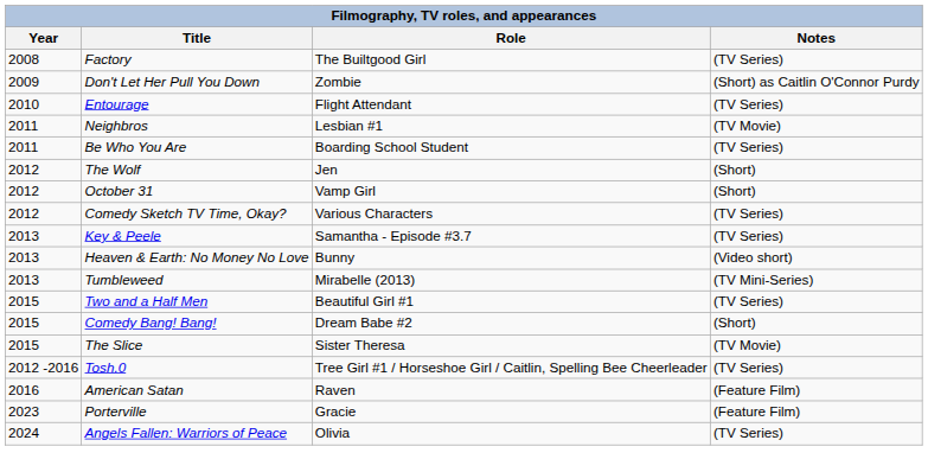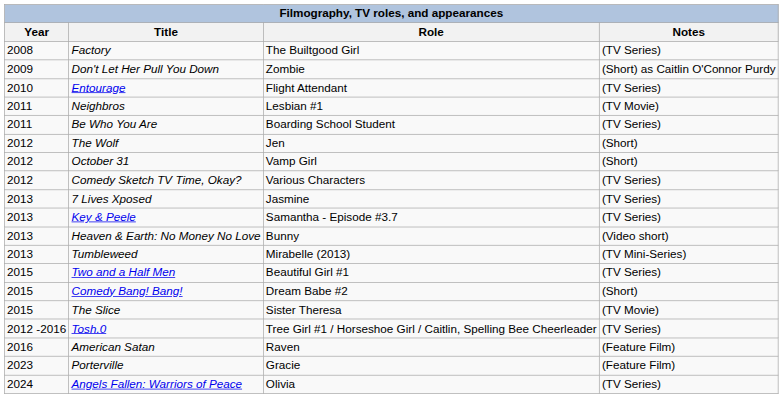 <table class="wikitable sortable">
 <tr style="background:#ccc; text-align:center;">
 <th colspan="4" style="background: LightSteelBlue;">Filmography, TV roles, and appearances</th>
 </tr>
 <tr style="background:#ccc; text-align:center;">
 <th>Year</th>
 <th>Title</th>
 <th>Role</th>
 <th class="unsortable">Notes</th>
 </tr>
 <tr>
 <td>2008</td>
 <td><em>Factory</em></td>
 <td>The Builtgood Girl</td>
 <td>(TV Series)</td>
 </tr>
 <tr>
 <td>2009</td>
 <td><em>Don't Let Her Pull You Down</em></td>
 <td>Zombie</td>
 <td>(Short) as Caitlin O'Connor Purdy</td>
 </tr>
 <tr>
 <td>2010</td>
 <td><em><a href='#'>Entourage</a></em></td>
 <td>Flight Attendant</td>
 <td>(TV Series)</td>
 </tr>
 <tr>
 <td>2011</td>
 <td><em>Neighbros</em></td>
 <td>Lesbian #1</td>
 <td>(TV Movie)</td>
 </tr>
 <tr>
 <td>2011</td>
 <td><em>Be Who You Are</em></td>
 <td>Boarding School Student</td>
 <td>(TV Series)</td>
 </tr>
 <tr>
 <td>2012</td>
 <td><em>The Wolf</em></td>
 <td>Jen</td>
 <td>(Short)</td>
 </tr>
 <tr>
 <td>2012</td>
 <td><em>October 31</em></td>
 <td>Vamp Girl</td>
 <td>(Short)</td>
 </tr>
 <tr>
 <td>2012</td>
 <td><em>Comedy Sketch TV Time, Okay?</em></td>
 <td>Various Characters</td>
+<td>(TV Series)</td>
+</tr>
+<tr>
+<td>2013</td>
+<td><em>7 Lives Xposed</em></td>
+<td>Jasmine</td>
 <td>(TV Series)</td>
 </tr>
 <tr>
 <td>2013</td>
 <td><em><a href='#'>Key & Peele</a></em></td>
 <td>Samantha - Episode #3.7</td>
 <td>(TV Series)</td>
 </tr>
 <tr>
 <td>2013</td>
 <td><em>Heaven & Earth: No Money No Love</em></td>
 <td>Bunny</td>
 <td>(Video short)</td>
 </tr>
 <tr>
 <td>2013</td>
 <td><em>Tumbleweed</em></td>
 <td>Mirabelle (2013)</td>
 <td>(TV Mini-Series)</td>
 </tr>
 <tr>
 <td>2015</td>
 <td><em><a href='#'>Two and a Half Men</a></em></td>
 <td>Beautiful Girl #1</td>
 <td>(TV Series)</td>
 </tr>
 <tr>
 <td>2015</td>
 <td><em><a href='#'>Comedy Bang! Bang!</a></em></td>
 <td>Dream Babe #2</td>
 <td>(Short)</td>
 </tr>
 <tr>
 <td>2015</td>
 <td><em>The Slice</em></td>
 <td>Sister Theresa</td>
 <td>(TV Movie)</td>
 </tr>
 <tr>
 <td>2012 -2016</td>
 <td><em><a href='#'>Tosh.0</a></em></td>
 <td>Tree Girl #1 / Horseshoe Girl / Caitlin, Spelling Bee Cheerleader</td>
 <td>(TV Series)</td>
 </tr>
 <tr>
 <td>2016</td>
 <td><em>American Satan</em></td>
 <td>Raven</td>
 <td>(Feature Film)</td>
 </tr>
 <tr>
 <td>2023</td>
 <td><em>Porterville</em></td>
 <td>Gracie</td>
 <td>(Feature Film)</td>
 </tr>
 <tr>
 <td>2024</td>
 <td><em><a href='#'>Angels Fallen: Warriors of Peace</a></em></td>
 <td>Olivia</td>
 <td>(TV Series)</td>
 </tr>
 </table>
